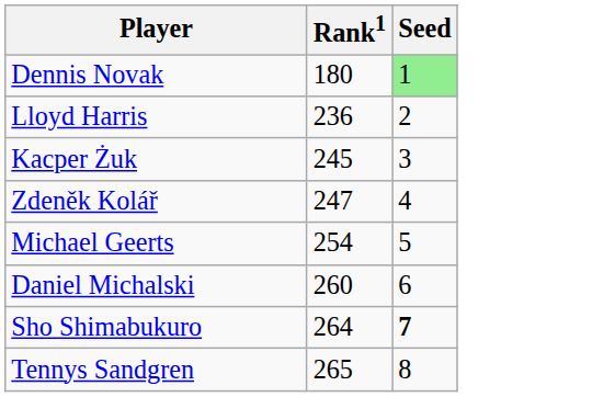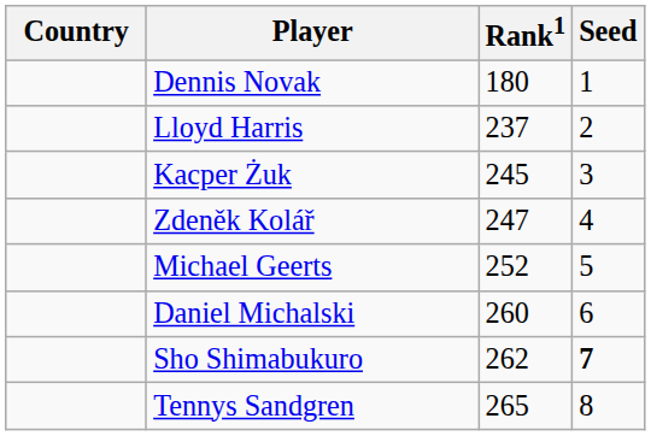 <table class="sortable wikitable">
 <tr>
+<th width="70">Country</th>
 <th width="175">Player</th>
 <th>Rank<sup>1</sup></th>
 <th>Seed</th>
 </tr>
 <tr>
+<td></td>
 <td><a href='#'>Dennis Novak</a></td>
 <td>180</td>
-<td style="background: lightgreen;">1</td>
+<td>1</td>
 </tr>
 <tr>
+<td></td>
 <td><a href='#'>Lloyd Harris</a></td>
-<td>236</td>
+<td>237</td>
 <td>2</td>
 </tr>
 <tr>
+<td></td>
 <td><a href='#'>Kacper Żuk</a></td>
 <td>245</td>
 <td>3</td>
 </tr>
 <tr>
+<td></td>
 <td><a href='#'>Zdeněk Kolář</a></td>
 <td>247</td>
 <td>4</td>
 </tr>
 <tr>
+<td></td>
 <td><a href='#'>Michael Geerts</a></td>
-<td>254</td>
+<td>252</td>
 <td>5</td>
 </tr>
 <tr>
+<td></td>
 <td><a href='#'>Daniel Michalski</a></td>
 <td>260</td>
 <td>6</td>
 </tr>
 <tr>
+<td></td>
 <td><a href='#'>Sho Shimabukuro</a></td>
-<td>264</td>
+<td>262</td>
 <td><strong>7</strong></td>
 </tr>
 <tr>
+<td></td>
 <td><a href='#'>Tennys Sandgren</a></td>
 <td>265</td>
 <td>8</td>
 </tr>
 </table>
